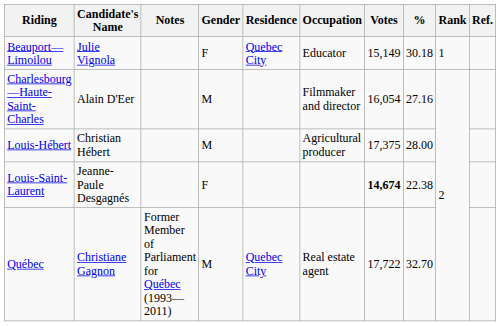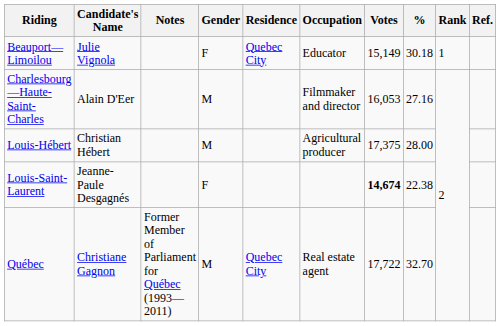 <table class="wikitable sortable">
 <tr>
 <th>Riding</th>
 <th>Candidate's Name</th>
 <th>Notes</th>
 <th>Gender</th>
 <th>Residence</th>
 <th>Occupation</th>
 <th>Votes</th>
 <th>%</th>
 <th>Rank</th>
 <th>Ref.</th>
 </tr>
 <tr>
 <td><a href='#'>Beauport—Limoilou</a></td>
 <td><a href='#'>Julie Vignola</a></td>
 <td></td>
 <td>F</td>
 <td><a href='#'>Quebec City</a></td>
 <td>Educator</td>
 <td>15,149</td>
 <td>30.18</td>
 <td>1</td>
 <td></td>
 </tr>
 <tr>
 <td><a href='#'>Charlesbourg—Haute-Saint-Charles</a></td>
 <td>Alain D'Eer</td>
 <td></td>
 <td>M</td>
 <td></td>
 <td>Filmmaker and director</td>
-<td>16,054</td>
+<td>16,053</td>
 <td>27.16</td>
 <td rowspan="4">2</td>
 <td></td>
 </tr>
 <tr>
 <td><a href='#'>Louis-Hébert</a></td>
 <td>Christian Hébert</td>
 <td></td>
 <td>M</td>
 <td></td>
 <td>Agricultural producer</td>
 <td>17,375</td>
 <td>28.00</td>
 <td></td>
 </tr>
 <tr>
 <td><a href='#'>Louis-Saint-Laurent</a></td>
 <td>Jeanne-Paule Desgagnés</td>
 <td></td>
 <td>F</td>
 <td></td>
 <td></td>
 <td><strong>14,674</strong></td>
 <td>22.38</td>
 <td></td>
 </tr>
 <tr>
 <td><a href='#'>Québec</a></td>
 <td><a href='#'>Christiane Gagnon</a></td>
 <td>Former Member of Parliament for <a href='#'>Québec</a> (1993—2011)</td>
 <td>M</td>
 <td><a href='#'>Quebec City</a></td>
 <td>Real estate agent</td>
 <td>17,722</td>
 <td>32.70</td>
 <td></td>
 </tr>
 </table>
